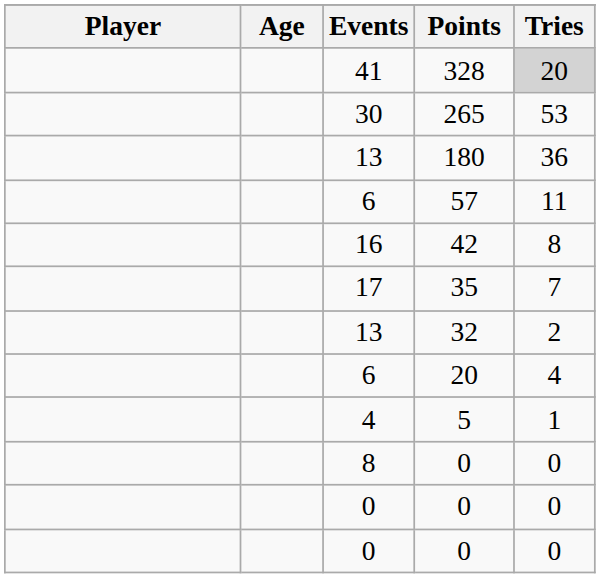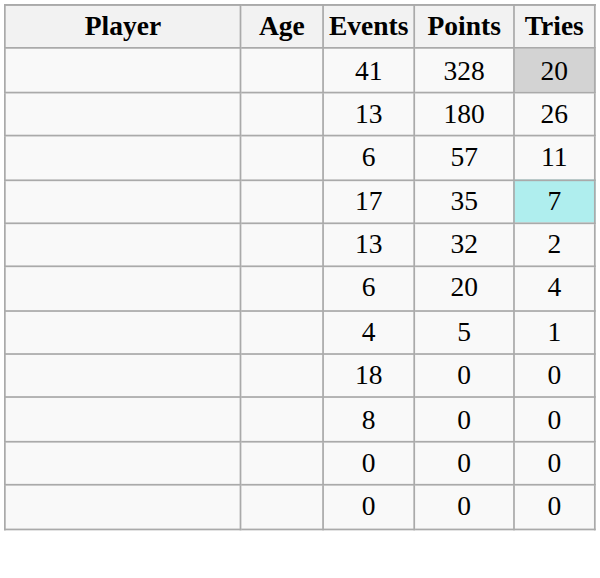 <table class="wikitable sortable" style="text-align:center">
 <tr>
 </tr>
 <tr>
 <th scope="col" width=130>Player</th>
 <th scope="col" width=40>Age</th>
 <th scope="col" width=40>Events</th>
 <th scope="col" width=50>Points</th>
 <th scope="col" width=40>Tries</th>
 </tr>
 <tr>
 <td align=center></td>
 <td align=center></td>
 <td align=center>41</td>
 <td align=center>328</td>
 <td align=center style="background: lightgrey;">20</td>
 </tr>
 <tr>
 <td align=center></td>
 <td align=center></td>
-<td align=center>30</td>
-<td align=center>265</td>
-<td align=center>53</td>
-</tr>
-<tr>
-<td align=center></td>
-<td align=center></td>
 <td align=center>13</td>
 <td align=center>180</td>
-<td align=center>36</td>
+<td align=center>26</td>
 </tr>
 <tr>
 <td align=center></td>
 <td align=center></td>
 <td align=center>6</td>
 <td align=center>57</td>
 <td align=center>11</td>
 </tr>
 <tr>
 <td align=center></td>
 <td align=center></td>
-<td align=center>16</td>
-<td align=center>42</td>
-<td align=center>8</td>
-</tr>
-<tr>
-<td align=center></td>
-<td align=center></td>
 <td align=center>17</td>
 <td align=center>35</td>
-<td align=center>7</td>
+<td align=center style="background: paleturquoise;">7</td>
 </tr>
 <tr>
 <td align=center></td>
 <td align=center></td>
 <td align=center>13</td>
 <td align=center>32</td>
 <td align=center>2</td>
 </tr>
 <tr>
 <td align=center></td>
 <td align=center></td>
 <td align=center>6</td>
 <td align=center>20</td>
 <td align=center>4</td>
 </tr>
 <tr>
 <td align=center></td>
 <td align=center></td>
 <td align=center>4</td>
 <td align=center>5</td>
 <td align=center>1</td>
 </tr>
 <tr>
 <td align=center></td>
 <td align=center></td>
+<td align=center>18</td>
+<td align=center>0</td>
+<td align=center>0</td>
+</tr>
+<tr>
+<td align=center></td>
+<td align=center></td>
 <td align=center>8</td>
 <td align=center>0</td>
 <td align=center>0</td>
 </tr>
 <tr>
 <td align=center></td>
 <td align=center></td>
 <td align=center>0</td>
 <td align=center>0</td>
 <td align=center>0</td>
 </tr>
 <tr>
 <td align=center></td>
 <td align=center></td>
 <td align=center>0</td>
 <td align=center>0</td>
 <td align=center>0</td>
 </tr>
 </table>
